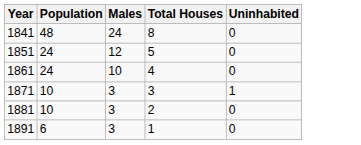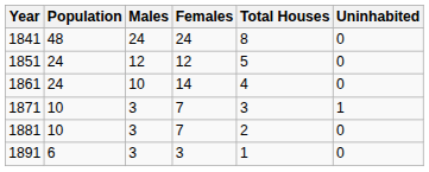 <table class="wikitable">
 <tr>
 <th>Year</th>
 <th>Population</th>
 <th>Males</th>
+<th>Females</th>
 <th>Total Houses</th>
 <th>Uninhabited</th>
 </tr>
 <tr>
 <td>1841</td>
 <td>48</td>
+<td>24</td>
 <td>24</td>
 <td>8</td>
 <td>0</td>
 </tr>
 <tr>
 <td>1851</td>
 <td>24</td>
 <td>12</td>
+<td>12</td>
 <td>5</td>
 <td>0</td>
 </tr>
 <tr>
 <td>1861</td>
 <td>24</td>
 <td>10</td>
+<td>14</td>
 <td>4</td>
 <td>0</td>
 </tr>
 <tr>
 <td>1871</td>
 <td>10</td>
 <td>3</td>
+<td>7</td>
 <td>3</td>
 <td>1</td>
 </tr>
 <tr>
 <td>1881</td>
 <td>10</td>
 <td>3</td>
+<td>7</td>
 <td>2</td>
 <td>0</td>
 </tr>
 <tr>
 <td>1891</td>
 <td>6</td>
 <td>3</td>
+<td>3</td>
 <td>1</td>
 <td>0</td>
 </tr>
 </table>
